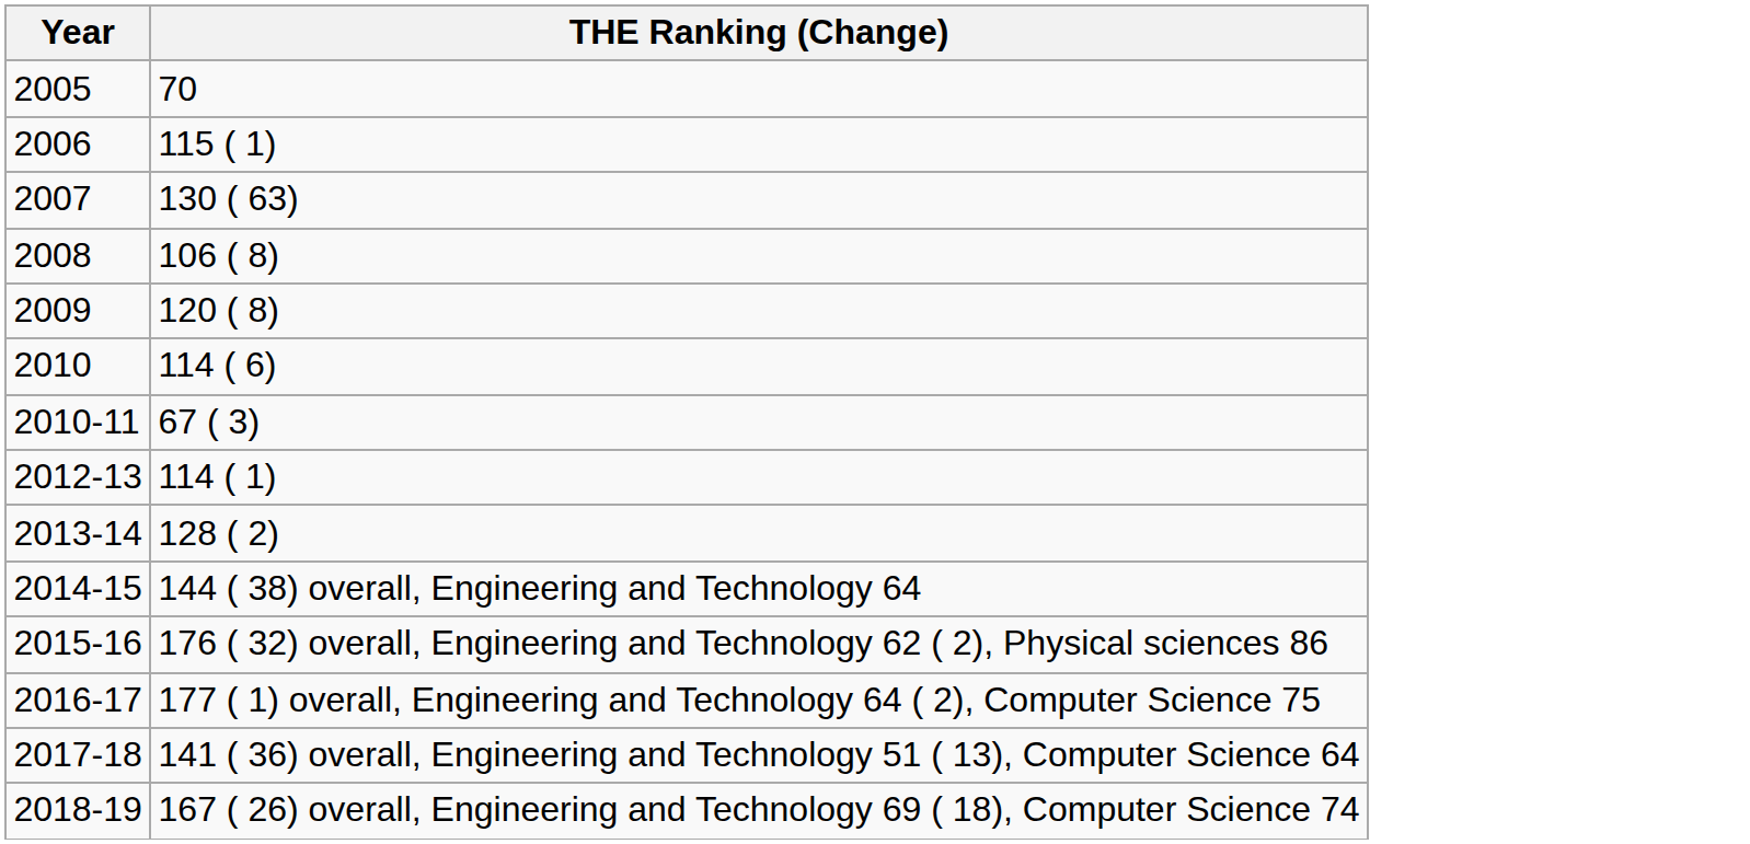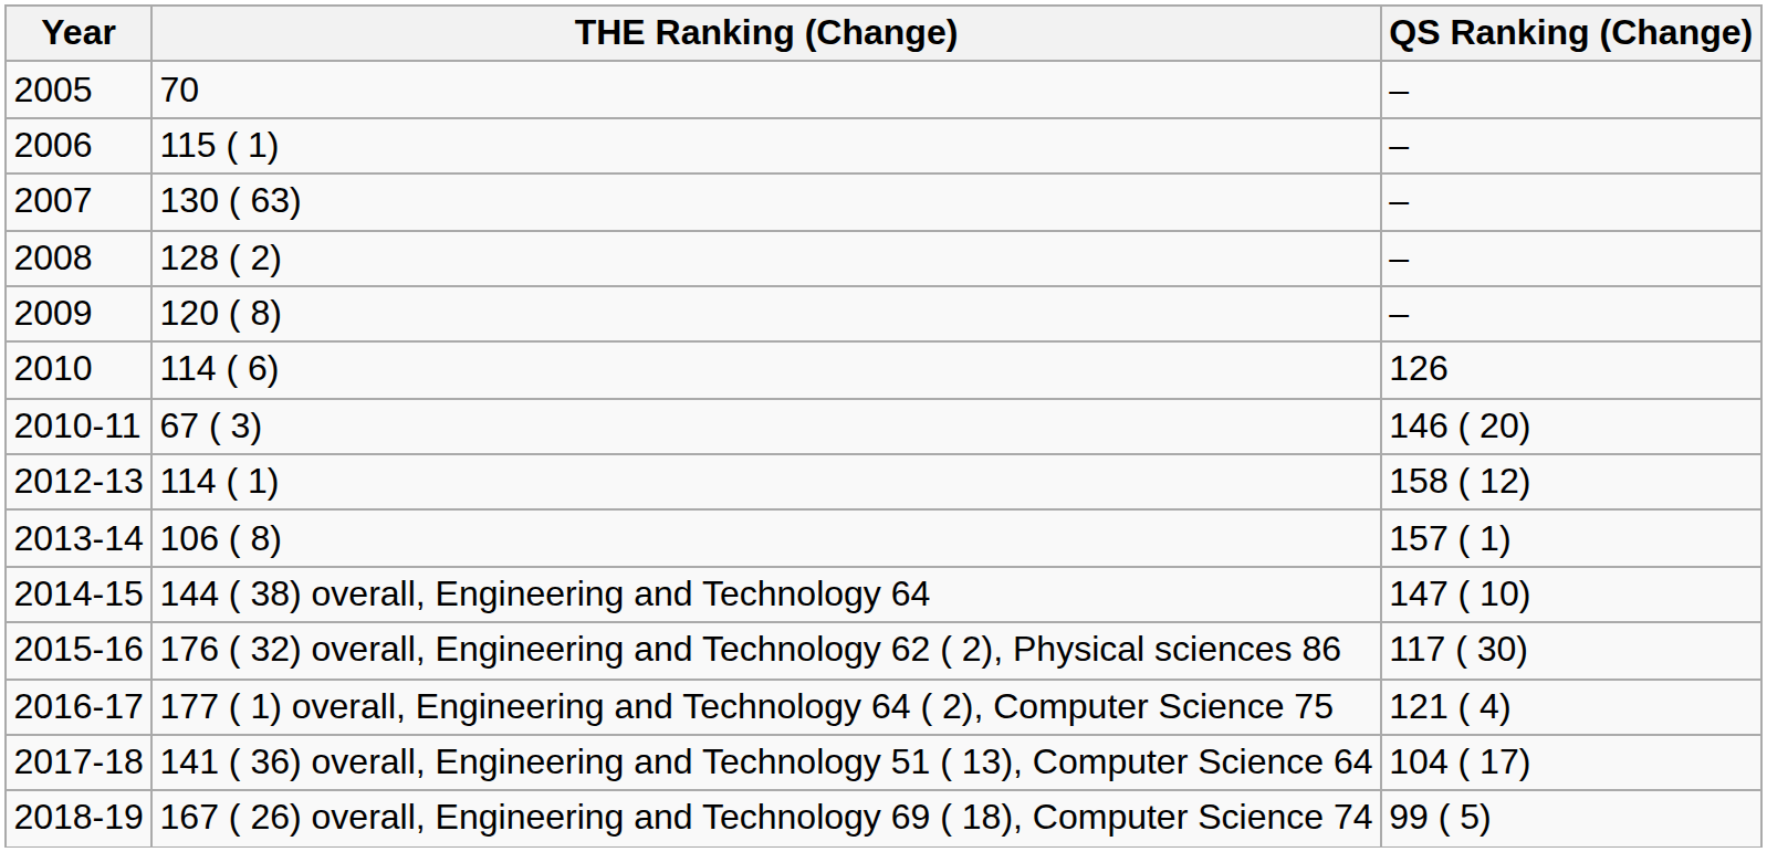 <table class="wikitable">
 <tr>
 <th>Year</th>
 <th>THE Ranking (Change)</th>
+<th>QS Ranking (Change)</th>
 </tr>
 <tr>
 <td>2005</td>
 <td>70</td>
+<td>–</td>
 </tr>
 <tr>
 <td>2006</td>
 <td>115 ( 1)</td>
+<td>–</td>
 </tr>
 <tr>
 <td>2007</td>
 <td>130 ( 63)</td>
+<td>–</td>
 </tr>
 <tr>
 <td>2008</td>
-<td>106 ( 8)</td>
+<td>128 ( 2)</td>
+<td>–</td>
 </tr>
 <tr>
 <td>2009</td>
 <td>120 ( 8)</td>
+<td>–</td>
 </tr>
 <tr>
 <td>2010</td>
 <td>114 ( 6)</td>
+<td>126</td>
 </tr>
 <tr>
 <td>2010-11</td>
 <td>67 ( 3)</td>
+<td>146 ( 20)</td>
 </tr>
 <tr>
 <td>2012-13</td>
 <td>114 ( 1)</td>
+<td>158 ( 12)</td>
 </tr>
 <tr>
 <td>2013-14</td>
-<td>128 ( 2)</td>
+<td>106 ( 8)</td>
+<td>157 ( 1)</td>
 </tr>
 <tr>
 <td>2014-15</td>
 <td>144 ( 38) overall, Engineering and Technology 64</td>
+<td>147 ( 10)</td>
 </tr>
 <tr>
 <td>2015-16</td>
 <td>176 ( 32) overall, Engineering and Technology 62 ( 2), Physical sciences 86</td>
+<td>117 ( 30)</td>
 </tr>
 <tr>
 <td>2016-17</td>
 <td>177 ( 1) overall, Engineering and Technology 64 ( 2), Computer Science 75</td>
+<td>121 ( 4)</td>
 </tr>
 <tr>
 <td>2017-18</td>
 <td>141 ( 36) overall, Engineering and Technology 51 ( 13), Computer Science 64</td>
+<td>104 ( 17)</td>
 </tr>
 <tr>
 <td>2018-19</td>
 <td>167 ( 26) overall, Engineering and Technology 69 ( 18), Computer Science 74</td>
+<td>99 ( 5)</td>
 </tr>
 </table>
